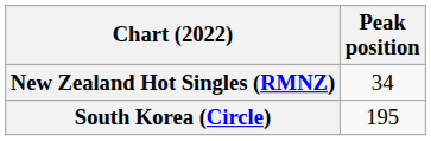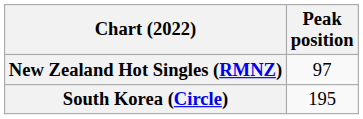 <table class="wikitable sortable plainrowheaders" style="text-align:center">
 <tr>
 <th scope="col">Chart (2022)</th>
 <th scope="col">Peak<br>position</th>
 </tr>
 <tr>
 <th scope="row">New Zealand Hot Singles (<a href='#'>RMNZ</a>)</th>
-<td>34</td>
+<td>97</td>
 </tr>
 <tr>
 <th scope="row">South Korea (<a href='#'>Circle</a>)</th>
 <td>195</td>
 </tr>
 </table>
